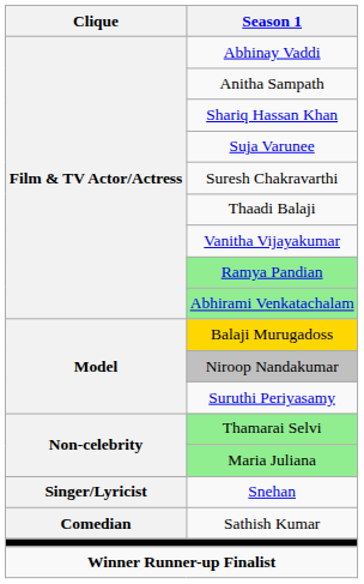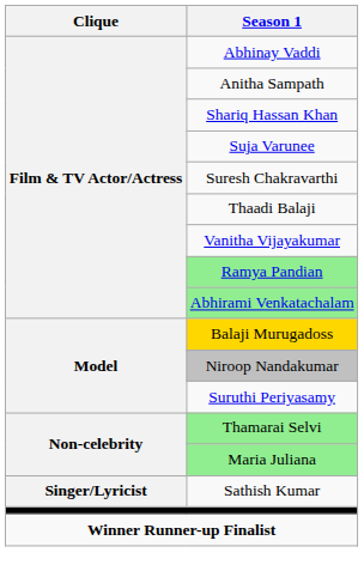 <table class="wikitable sortable" style=" text-align:center; font-size:85%; line-height:20px; width:auto;">
 <tr bgcolor="#CCCCCC" align="center">
 <th>Clique</th>
 <th><a href='#'>Season 1</a></th>
 </tr>
 <tr>
 <th rowspan="9">Film & TV Actor/Actress</th>
 <td><a href='#'>Abhinay Vaddi</a></td>
 </tr>
 <tr>
 <td>Anitha Sampath</td>
 </tr>
 <tr>
 <td><a href='#'>Shariq Hassan Khan</a></td>
 </tr>
 <tr>
 <td><a href='#'>Suja Varunee</a></td>
 </tr>
 <tr>
 <td>Suresh Chakravarthi</td>
 </tr>
 <tr>
 <td>Thaadi Balaji</td>
 </tr>
 <tr>
 <td><a href='#'>Vanitha Vijayakumar</a></td>
 </tr>
 <tr>
 <td style="background:lightgreen"><a href='#'>Ramya Pandian</a></td>
 </tr>
 <tr>
 <td style="background:lightgreen"><a href='#'>Abhirami Venkatachalam</a></td>
 </tr>
 <tr>
 <th rowspan="3" bgcolor="#CCCCCC">Model</th>
 <td style="background:gold">Balaji Murugadoss</td>
 </tr>
 <tr>
 <td style="background:silver">Niroop Nandakumar</td>
 </tr>
 <tr>
 <td><a href='#'>Suruthi Periyasamy</a></td>
 </tr>
 <tr>
 <th rowspan="2">Non-celebrity</th>
 <td style="background:lightgreen">Thamarai Selvi</td>
 </tr>
 <tr>
 <td style="background:lightgreen">Maria Juliana</td>
 </tr>
 <tr>
 <th bgcolor="#CCCCCC">Singer/Lyricist</th>
-<td><a href='#'>Snehan</a></td>
-</tr>
-<tr>
-<th bgcolor="#CCCCCC">Comedian</th>
 <td>Sathish Kumar</td>
 </tr>
 <tr>
 <td colspan="2" bgcolor="black"></td>
 </tr>
 <tr>
 <td colspan="2"><strong>  Winner</strong>  <strong>  Runner-up</strong>   <strong> Finalist</strong></td>
 </tr>
 </table>
